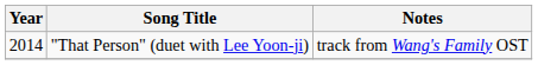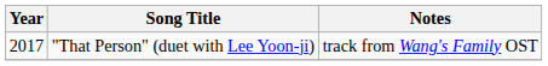 <table class="wikitable">
 <tr>
 <th>Year</th>
 <th>Song Title</th>
 <th>Notes</th>
 </tr>
 <tr>
-<td>2014</td>
+<td>2017</td>
 <td>"That Person"  (duet with <a href='#'>Lee Yoon-ji</a>)</td>
 <td>track from <em><a href='#'>Wang's Family</a></em> OST</td>
 </tr>
 <tr>
 </tr>
 </table>
